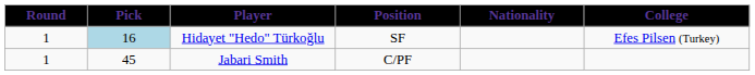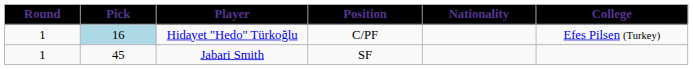 <table class="wikitable sortable sortable">
 <tr>
 <th style="background:#000000; color:#553592" width="10%">Round</th>
 <th style="background:#000000; color:#553592" width="10%">Pick</th>
 <th style="background:#000000; color:#553592" width="20%">Player</th>
 <th style="background:#000000; color:#553592" width="15%">Position</th>
 <th style="background:#000000; color:#553592" width="15%">Nationality</th>
 <th style="background:#000000; color:#553592" width="20%">College</th>
 </tr>
 <tr style="text-align: center">
 <td>1</td>
 <td style="background: lightblue;">16</td>
 <td><a href='#'>Hidayet "Hedo" Türkoğlu</a></td>
-<td>SF</td>
+<td>C/PF</td>
 <td></td>
 <td><a href='#'>Efes Pilsen</a> <small>(Turkey)</small></td>
 </tr>
 <tr style="text-align: center">
 <td>1</td>
 <td>45</td>
 <td><a href='#'>Jabari Smith</a></td>
-<td>C/PF</td>
+<td>SF</td>
 <td></td>
 <td></td>
 </tr>
 </table>
